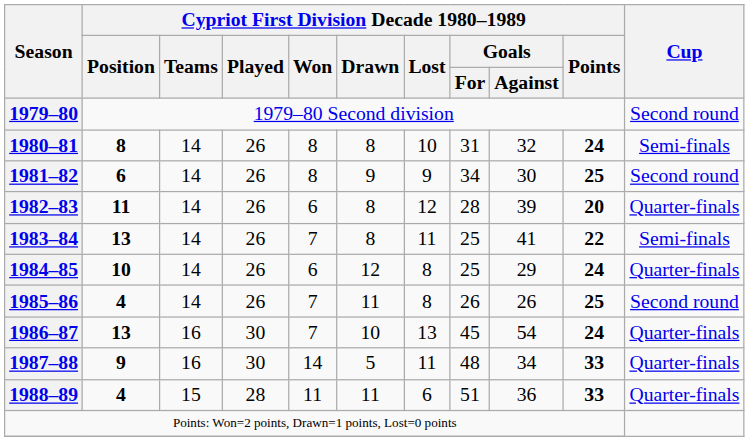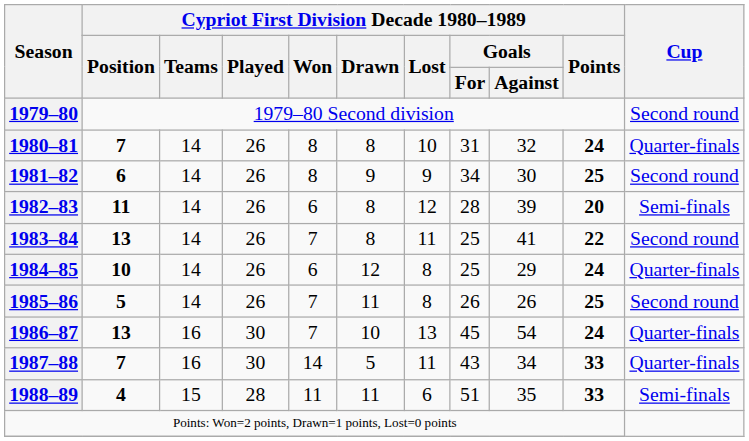 <table class="wikitable" style="text-align: center">
 <tr>
 <th rowspan=3>Season</th>
 <th colspan=9><a href='#'>Cypriot First Division</a> Decade 1980–1989</th>
 <th rowspan=3><a href='#'>Cup</a></th>
 </tr>
 <tr>
 <th rowspan=2>Position</th>
 <th rowspan=2>Teams</th>
 <th rowspan=2>Played</th>
 <th rowspan=2>Won</th>
 <th rowspan=2>Drawn</th>
 <th rowspan=2>Lost</th>
 <th colspan=2>Goals</th>
 <th rowspan=2>Points</th>
 </tr>
 <tr>
 <th>For</th>
 <th>Against</th>
 </tr>
 <tr>
 <th style="text-align: center;"><a href='#'>1979–80</a></th>
 <td style="text-align: center;" colspan=9><a href='#'>1979–80 Second division</a></td>
 <td><a href='#'>Second round</a></td>
 </tr>
 <tr>
 <th style="text-align: center;"><a href='#'>1980–81</a></th>
-<td style="text-align: center;"><strong>8</strong></td>
+<td style="text-align: center;"><strong>7</strong></td>
 <td style="text-align: center;">14</td>
 <td style="text-align: center;">26</td>
 <td style="text-align: center;">8</td>
 <td style="text-align: center;">8</td>
 <td style="text-align: center;">10</td>
 <td style="text-align: center;">31</td>
 <td style="text-align: center;">32</td>
 <td style="text-align: center;"><strong>24</strong></td>
-<td><a href='#'>Semi-finals</a></td>
+<td><a href='#'>Quarter-finals</a></td>
 </tr>
 <tr>
 <th style="text-align: center;"><a href='#'>1981–82</a></th>
 <td style="text-align: center;"><strong>6</strong></td>
 <td style="text-align: center;">14</td>
 <td style="text-align: center;">26</td>
 <td style="text-align: center;">8</td>
 <td style="text-align: center;">9</td>
 <td style="text-align: center;">9</td>
 <td style="text-align: center;">34</td>
 <td style="text-align: center;">30</td>
 <td style="text-align: center;"><strong>25</strong></td>
 <td><a href='#'>Second round</a></td>
 </tr>
 <tr>
 <th style="text-align: center;"><a href='#'>1982–83</a></th>
 <td style="text-align: center;"><strong>11</strong></td>
 <td style="text-align: center;">14</td>
 <td style="text-align: center;">26</td>
 <td style="text-align: center;">6</td>
 <td style="text-align: center;">8</td>
 <td style="text-align: center;">12</td>
 <td style="text-align: center;">28</td>
 <td style="text-align: center;">39</td>
 <td style="text-align: center;"><strong>20</strong></td>
-<td><a href='#'>Quarter-finals</a></td>
+<td><a href='#'>Semi-finals</a></td>
 </tr>
 <tr>
 <th style="text-align: center;"><a href='#'>1983–84</a></th>
 <td style="text-align: center;"><strong>13</strong></td>
 <td style="text-align: center;">14</td>
 <td style="text-align: center;">26</td>
 <td style="text-align: center;">7</td>
 <td style="text-align: center;">8</td>
 <td style="text-align: center;">11</td>
 <td style="text-align: center;">25</td>
 <td style="text-align: center;">41</td>
 <td style="text-align: center;"><strong>22</strong></td>
-<td><a href='#'>Semi-finals</a></td>
+<td><a href='#'>Second round</a></td>
 </tr>
 <tr>
 <th style="text-align: center;"><a href='#'>1984–85</a></th>
 <td style="text-align: center;"><strong>10</strong></td>
 <td style="text-align: center;">14</td>
 <td style="text-align: center;">26</td>
 <td style="text-align: center;">6</td>
 <td style="text-align: center;">12</td>
 <td style="text-align: center;">8</td>
 <td style="text-align: center;">25</td>
 <td style="text-align: center;">29</td>
 <td style="text-align: center;"><strong>24</strong></td>
 <td><a href='#'>Quarter-finals</a></td>
 </tr>
 <tr>
 <th style="text-align: center;"><a href='#'>1985–86</a></th>
-<td style="text-align: center;"><strong>4</strong></td>
+<td style="text-align: center;"><strong>5</strong></td>
 <td style="text-align: center;">14</td>
 <td style="text-align: center;">26</td>
 <td style="text-align: center;">7</td>
 <td style="text-align: center;">11</td>
 <td style="text-align: center;">8</td>
 <td style="text-align: center;">26</td>
 <td style="text-align: center;">26</td>
 <td style="text-align: center;"><strong>25</strong></td>
 <td><a href='#'>Second round</a></td>
 </tr>
 <tr>
 <th style="text-align: center;"><a href='#'>1986–87</a></th>
 <td style="text-align: center;"><strong>13</strong></td>
 <td style="text-align: center;">16</td>
 <td style="text-align: center;">30</td>
 <td style="text-align: center;">7</td>
 <td style="text-align: center;">10</td>
 <td style="text-align: center;">13</td>
 <td style="text-align: center;">45</td>
 <td style="text-align: center;">54</td>
 <td style="text-align: center;"><strong>24</strong></td>
 <td><a href='#'>Quarter-finals</a></td>
 </tr>
 <tr>
 <th style="text-align: center;"><a href='#'>1987–88</a></th>
-<td style="text-align: center;"><strong>9</strong></td>
+<td style="text-align: center;"><strong>7</strong></td>
 <td style="text-align: center;">16</td>
 <td style="text-align: center;">30</td>
 <td style="text-align: center;">14</td>
 <td style="text-align: center;">5</td>
 <td style="text-align: center;">11</td>
-<td style="text-align: center;">48</td>
+<td style="text-align: center;">43</td>
 <td style="text-align: center;">34</td>
 <td style="text-align: center;"><strong>33</strong></td>
 <td><a href='#'>Quarter-finals</a></td>
 </tr>
 <tr>
 <th style="text-align: center;"><a href='#'>1988–89</a></th>
 <td style="text-align: center;"><strong>4</strong></td>
 <td style="text-align: center;">15</td>
 <td style="text-align: center;">28</td>
 <td style="text-align: center;">11</td>
 <td style="text-align: center;">11</td>
 <td style="text-align: center;">6</td>
 <td style="text-align: center;">51</td>
-<td style="text-align: center;">36</td>
+<td style="text-align: center;">35</td>
 <td style="text-align: center;"><strong>33</strong></td>
-<td><a href='#'>Quarter-finals</a></td>
+<td><a href='#'>Semi-finals</a></td>
 </tr>
 <tr>
 <td colspan=10 style="font-size:80%"><small>Points: Won=2 points, Drawn=1 points, Lost=0 points </small></td>
 </tr>
 <tr>
 </tr>
 </table>
